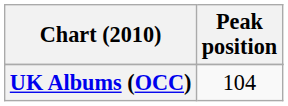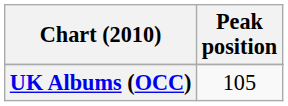 <table class="wikitable sortable plainrowheaders" style="text-align:center">
 <tr>
 <th scope="col">Chart (2010)</th>
 <th scope="col">Peak<br>position</th>
 </tr>
 <tr>
 </tr>
 <tr>
 </tr>
 <tr>
 </tr>
 <tr>
 <th scope="row"><a href='#'>UK Albums</a> (<a href='#'>OCC</a>)</th>
-<td>104</td>
+<td>105</td>
 </tr>
 </table>
